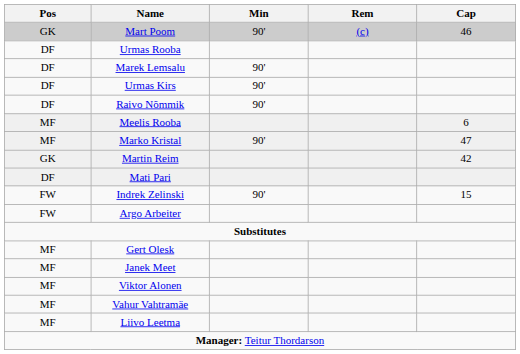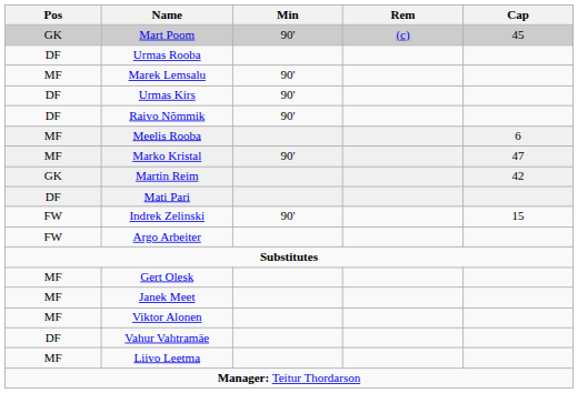 <table class="wikitable collapsible collapsed" align="center" style="font-size:85%; text-align:center;" width="50%">
 <tr>
 <th>Pos</th>
 <th width=140>Name</th>
 <th>Min</th>
 <th>Rem</th>
 <th>Cap</th>
 </tr>
 <tr bgcolor="cccccc">
 <td>GK</td>
 <td><a href='#'>Mart Poom</a></td>
 <td>90'</td>
 <td><a href='#'>(c)</a></td>
-<td>46</td>
+<td>45</td>
 </tr>
 <tr>
 <td>DF</td>
 <td><a href='#'>Urmas Rooba</a></td>
 <td></td>
 <td></td>
 <td></td>
 </tr>
 <tr>
-<td>DF</td>
+<td>MF</td>
 <td><a href='#'>Marek Lemsalu</a></td>
 <td>90'</td>
 <td></td>
 <td></td>
 </tr>
 <tr>
 <td>DF</td>
 <td><a href='#'>Urmas Kirs</a></td>
 <td>90'</td>
 <td></td>
 <td></td>
 </tr>
 <tr>
 <td>DF</td>
 <td><a href='#'>Raivo Nõmmik</a></td>
 <td>90'</td>
 <td></td>
 <td></td>
 </tr>
 <tr bgcolor="#F0F0F0">
 <td>MF</td>
 <td><a href='#'>Meelis Rooba</a></td>
 <td></td>
 <td></td>
 <td>6</td>
 </tr>
 <tr bgcolor="#F0F0F0">
 <td>MF</td>
 <td><a href='#'>Marko Kristal</a></td>
 <td>90'</td>
 <td></td>
 <td>47</td>
 </tr>
 <tr bgcolor="#F0F0F0">
 <td>GK</td>
 <td><a href='#'>Martin Reim</a></td>
 <td></td>
 <td></td>
 <td>42</td>
 </tr>
 <tr bgcolor="#F0F0F0">
 <td>DF</td>
 <td><a href='#'>Mati Pari</a></td>
 <td></td>
 <td></td>
 <td></td>
 </tr>
 <tr>
 <td>FW</td>
 <td><a href='#'>Indrek Zelinski</a></td>
 <td>90'</td>
 <td></td>
 <td>15</td>
 </tr>
 <tr>
 <td>FW</td>
 <td><a href='#'>Argo Arbeiter</a></td>
 <td></td>
 <td> <br>  </td>
 <td></td>
 </tr>
 <tr>
 <td colspan=5 align=center><strong>Substitutes</strong></td>
 </tr>
 <tr>
 <td>MF</td>
 <td><a href='#'>Gert Olesk</a></td>
 <td></td>
 <td></td>
 <td></td>
 </tr>
 <tr>
 <td>MF</td>
 <td><a href='#'>Janek Meet</a></td>
 <td></td>
 <td></td>
 <td></td>
 </tr>
 <tr>
 <td>MF</td>
 <td><a href='#'>Viktor Alonen</a></td>
 <td></td>
 <td></td>
 <td></td>
 </tr>
 <tr>
-<td>MF</td>
+<td>DF</td>
 <td><a href='#'>Vahur Vahtramäe</a></td>
 <td></td>
 <td></td>
 <td></td>
 </tr>
 <tr>
 <td>MF</td>
 <td><a href='#'>Liivo Leetma</a></td>
 <td></td>
 <td></td>
 <td></td>
 </tr>
 <tr>
 <td colspan=5 align=center><strong>Manager:</strong>  <a href='#'>Teitur Thordarson</a></td>
 </tr>
 </table>
